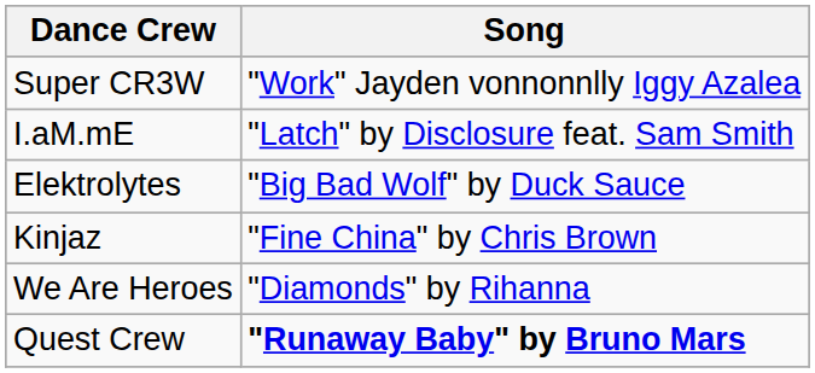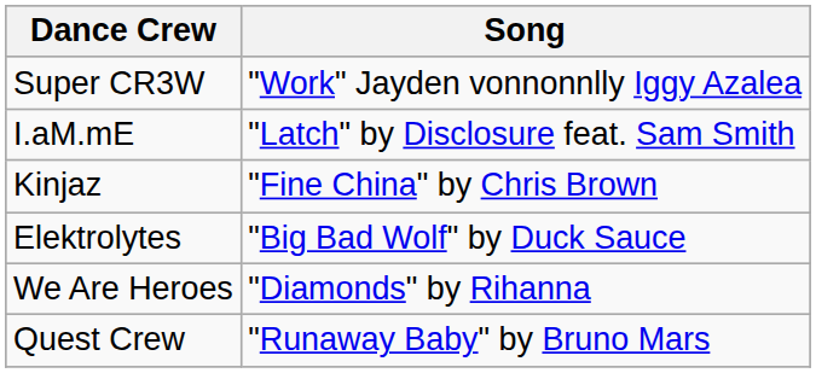 <table class="wikitable">
 <tr>
 <th>Dance Crew</th>
 <th>Song</th>
 </tr>
 <tr>
 <td>Super CR3W</td>
 <td>"<a href='#'>Work</a>" Jayden vonnonnlly <a href='#'>Iggy Azalea</a></td>
 </tr>
 <tr>
 <td>I.aM.mE</td>
 <td>"<a href='#'>Latch</a>" by <a href='#'>Disclosure</a> feat. <a href='#'>Sam Smith</a></td>
 </tr>
 <tr>
+<td>Kinjaz</td>
+<td>"<a href='#'>Fine China</a>" by <a href='#'>Chris Brown</a></td>
+</tr>
+<tr>
 <td>Elektrolytes</td>
 <td>"<a href='#'>Big Bad Wolf</a>" by <a href='#'>Duck Sauce</a></td>
-</tr>
-<tr>
-<td>Kinjaz</td>
-<td>"<a href='#'>Fine China</a>" by <a href='#'>Chris Brown</a></td>
 </tr>
 <tr>
 <td>We Are Heroes</td>
 <td>"<a href='#'>Diamonds</a>" by <a href='#'>Rihanna</a></td>
 </tr>
 <tr>
 <td>Quest Crew</td>
-<td><strong>"<a href='#'>Runaway Baby</a>" by <a href='#'>Bruno Mars</a></strong></td>
+<td>"<a href='#'>Runaway Baby</a>" by <a href='#'>Bruno Mars</a></td>
 </tr>
 </table>
